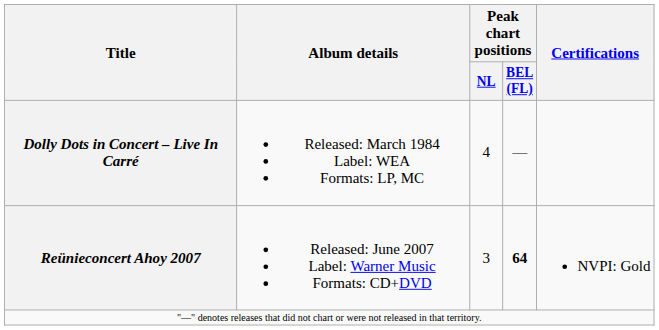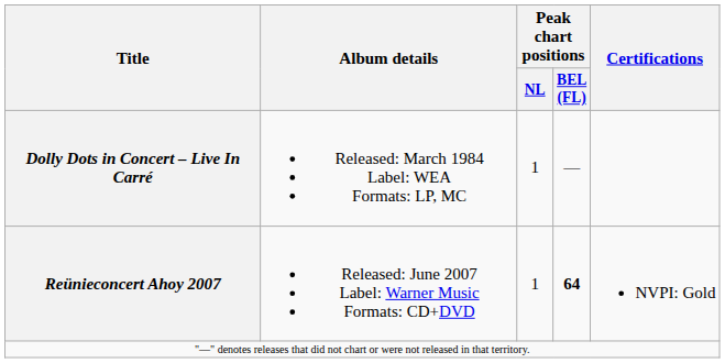 <table class="wikitable plainrowheaders" style="text-align:center;">
 <tr>
 <th rowspan="2" scope="col" style="width:15em;">Title</th>
 <th rowspan="2" scope="col" style="width:15em;">Album details</th>
 <th colspan="2">Peak chart positions</th>
 <th rowspan="2"><a href='#'>Certifications</a></th>
 </tr>
 <tr>
 <th scope="col" style="width:2em;font-size:90%;"><a href='#'>NL</a><br></th>
 <th scope="col" style="width:2em;font-size:90%;"><a href='#'>BEL (FL)</a><br></th>
 </tr>
 <tr>
 <th scope="row"><em>Dolly Dots in Concert – Live In Carré</em></th>
 <td><br><ul><li>Released: March 1984</li><li>Label: WEA</li><li>Formats: LP, MC</li></ul></td>
-<td>4</td>
+<td>1</td>
 <td>—</td>
 <td></td>
 </tr>
 <tr>
 <th scope="row"><em>Reünieconcert Ahoy 2007</em></th>
 <td><br><ul><li>Released: June 2007</li><li>Label: <a href='#'>Warner Music</a></li><li>Formats: CD+<a href='#'>DVD</a></li></ul></td>
-<td>3</td>
+<td>1</td>
 <td><strong>64</strong></td>
 <td><br><ul><li>NVPI: Gold</li></ul></td>
 </tr>
 <tr>
 <td colspan="5" style="font-size:8pt">"—" denotes releases that did not chart or were not released in that territory.</td>
 </tr>
 </table>
